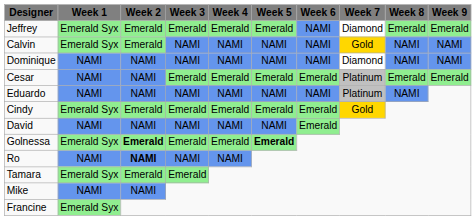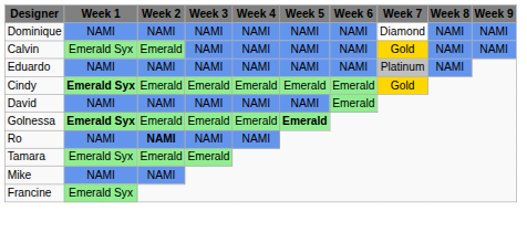 <table class="wikitable">
 <tr>
 <th style="background:gray;"><span>Designer</span></th>
 <th style="background:gray;"><span>Week 1</span></th>
 <th style="background:gray;"><span>Week 2</span></th>
 <th style="background:gray;"><span>Week 3</span></th>
 <th style="background:gray;"><span>Week 4</span></th>
 <th style="background:gray;"><span>Week 5</span></th>
 <th style="background:gray;"><span>Week 6</span></th>
 <th style="background:gray;"><span>Week 7</span></th>
 <th style="background:gray;"><span>Week 8</span></th>
 <th style="background:gray;"><span>Week 9</span></th>
 </tr>
 <tr>
-<td>Jeffrey</td>
-<td style="text-align:center; background:lightgreen;">Emerald Syx</td>
-<td style="text-align:center; background:lightgreen;">Emerald</td>
-<td style="text-align:center; background:lightgreen;">Emerald</td>
-<td style="text-align:center; background:lightgreen;">Emerald</td>
-<td style="text-align:center; background:lightgreen;">Emerald</td>
+<td>Dominique</td>
+<td style="text-align:center; background:cornflowerblue;">NAMI</td>
+<td style="text-align:center; background:cornflowerblue;">NAMI</td>
+<td style="text-align:center; background:cornflowerblue;">NAMI</td>
+<td style="text-align:center; background:cornflowerblue;">NAMI</td>
+<td style="text-align:center; background:cornflowerblue;">NAMI</td>
 <td style="text-align:center; background:cornflowerblue;">NAMI</td>
 <td style="text-align:center; background:white;">Diamond</td>
-<td style="text-align:center; background:lightgreen;">Emerald</td>
-<td style="text-align:center; background:lightgreen;">Emerald</td>
+<td style="text-align:center; background:cornflowerblue;">NAMI</td>
+<td style="text-align:center; background:cornflowerblue;">NAMI</td>
 </tr>
 <tr>
 <td>Calvin</td>
 <td style="text-align:center; background:lightgreen;">Emerald Syx</td>
 <td style="text-align:center; background:lightgreen;">Emerald</td>
 <td style="text-align:center; background:cornflowerblue;">NAMI</td>
 <td style="text-align:center; background:cornflowerblue;">NAMI</td>
 <td style="text-align:center; background:cornflowerblue;">NAMI</td>
 <td style="text-align:center; background:cornflowerblue;">NAMI</td>
 <td style="text-align:center; background:gold;">Gold</td>
 <td style="text-align:center; background:cornflowerblue;">NAMI</td>
 <td style="text-align:center; background:cornflowerblue;">NAMI</td>
 </tr>
 <tr>
-<td>Dominique</td>
-<td style="text-align:center; background:cornflowerblue;">NAMI</td>
-<td style="text-align:center; background:cornflowerblue;">NAMI</td>
-<td style="text-align:center; background:cornflowerblue;">NAMI</td>
-<td style="text-align:center; background:cornflowerblue;">NAMI</td>
-<td style="text-align:center; background:cornflowerblue;">NAMI</td>
-<td style="text-align:center; background:cornflowerblue;">NAMI</td>
-<td style="text-align:center; background:white;">Diamond</td>
-<td style="text-align:center; background:cornflowerblue;">NAMI</td>
-<td style="text-align:center; background:cornflowerblue;">NAMI</td>
-</tr>
-<tr>
-<td>Cesar</td>
-<td style="text-align:center; background:cornflowerblue;">NAMI</td>
-<td style="text-align:center; background:cornflowerblue;">NAMI</td>
-<td style="text-align:center; background:lightgreen;">Emerald</td>
-<td style="text-align:center; background:lightgreen;">Emerald</td>
-<td style="text-align:center; background:lightgreen;">Emerald</td>
-<td style="text-align:center; background:lightgreen;">Emerald</td>
-<td style="text-align:center; background:silver;">Platinum</td>
-<td style="text-align:center; background:lightgreen;">Emerald</td>
-<td style="text-align:center; background:lightgreen;">Emerald</td>
-</tr>
-<tr>
 <td>Eduardo</td>
 <td style="text-align:center; background:cornflowerblue;">NAMI</td>
 <td style="text-align:center; background:cornflowerblue;">NAMI</td>
 <td style="text-align:center; background:cornflowerblue;">NAMI</td>
 <td style="text-align:center; background:cornflowerblue;">NAMI</td>
 <td style="text-align:center; background:cornflowerblue;">NAMI</td>
 <td style="text-align:center; background:cornflowerblue;">NAMI</td>
 <td style="text-align:center; background:silver;">Platinum</td>
 <td style="text-align:center; background:cornflowerblue;">NAMI</td>
 </tr>
 <tr>
 <td>Cindy</td>
-<td style="text-align:center; background:lightgreen;">Emerald Syx</td>
+<td style="text-align:center; background:lightgreen;"><strong>Emerald Syx</strong></td>
 <td style="text-align:center; background:lightgreen;">Emerald</td>
 <td style="text-align:center; background:lightgreen;">Emerald</td>
 <td style="text-align:center; background:lightgreen;">Emerald</td>
 <td style="text-align:center; background:lightgreen;">Emerald</td>
 <td style="text-align:center; background:lightgreen;">Emerald</td>
 <td style="text-align:center; background:gold;">Gold</td>
 </tr>
 <tr>
 <td>David</td>
 <td style="text-align:center; background:cornflowerblue;">NAMI</td>
 <td style="text-align:center; background:cornflowerblue;">NAMI</td>
 <td style="text-align:center; background:cornflowerblue;">NAMI</td>
 <td style="text-align:center; background:cornflowerblue;">NAMI</td>
 <td style="text-align:center; background:cornflowerblue;">NAMI</td>
 <td style="text-align:center; background:lightgreen;">Emerald</td>
 </tr>
 <tr>
 <td>Golnessa</td>
-<td style="text-align:center; background:lightgreen;">Emerald Syx</td>
-<td style="text-align:center; background:lightgreen;"><strong>Emerald</strong></td>
+<td style="text-align:center; background:lightgreen;"><strong>Emerald Syx</strong></td>
+<td style="text-align:center; background:lightgreen;">Emerald</td>
 <td style="text-align:center; background:lightgreen;">Emerald</td>
 <td style="text-align:center; background:lightgreen;">Emerald</td>
 <td style="text-align:center; background:lightgreen;"><strong>Emerald</strong></td>
 </tr>
 <tr>
 <td>Ro</td>
 <td style="text-align:center; background:cornflowerblue;">NAMI</td>
 <td style="text-align:center; background:cornflowerblue;"><strong>NAMI</strong></td>
 <td style="text-align:center; background:cornflowerblue;">NAMI</td>
 <td style="text-align:center; background:cornflowerblue;">NAMI</td>
 </tr>
 <tr>
 <td>Tamara</td>
 <td style="text-align:center; background:lightgreen;">Emerald Syx</td>
 <td style="text-align:center; background:lightgreen;">Emerald</td>
 <td style="text-align:center; background:lightgreen;">Emerald</td>
 </tr>
 <tr>
 <td>Mike</td>
 <td style="text-align:center; background:cornflowerblue;">NAMI</td>
 <td style="text-align:center; background:cornflowerblue;">NAMI</td>
 </tr>
 <tr>
 <td>Francine</td>
 <td style="text-align:center; background:lightgreen;">Emerald Syx</td>
 </tr>
 </table>
